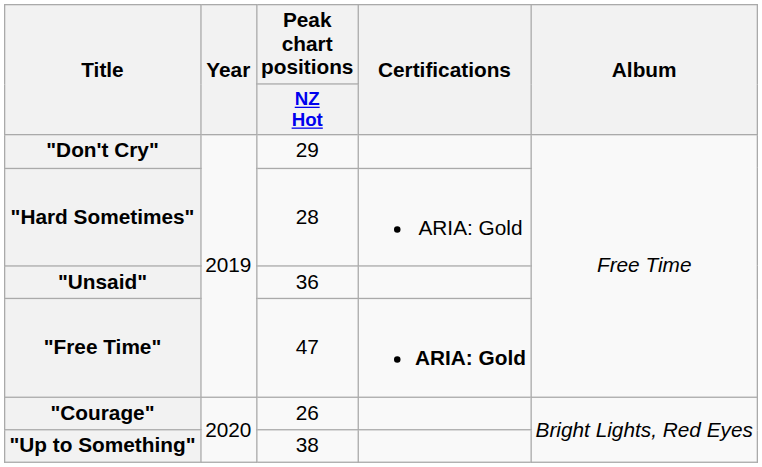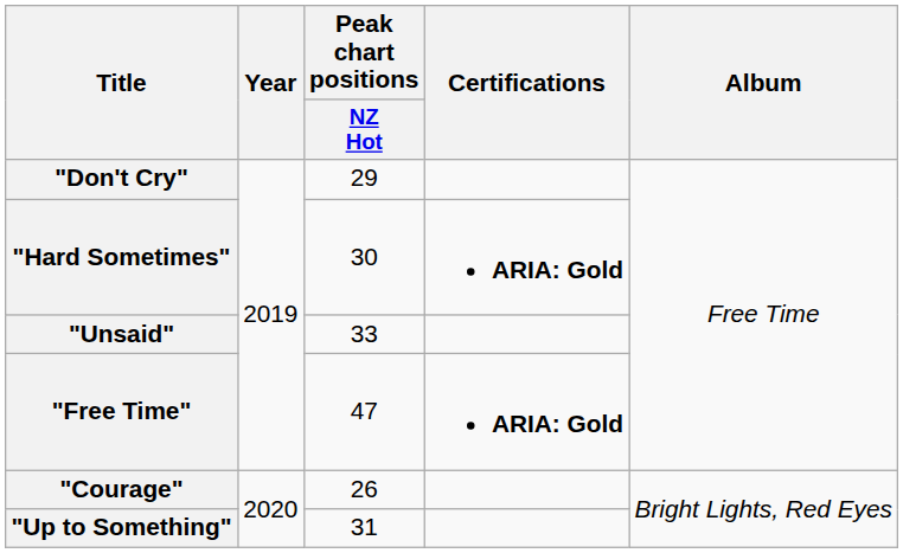 <table class="wikitable plainrowheaders" style=text-align:center;>
 <tr>
 <th scope="col" rowspan="2">Title</th>
 <th scope="col" rowspan="2">Year</th>
 <th scope="col" colspan="1">Peak chart positions</th>
 <th scope="col" rowspan="2">Certifications</th>
 <th scope="col" rowspan="2">Album</th>
 </tr>
 <tr>
 <th scope="col" style="width:3em;font-size:90%;"><a href='#'>NZ<br>Hot</a><br></th>
 </tr>
 <tr>
 <th scope="row">"Don't Cry"</th>
 <td rowspan="4">2019</td>
 <td>29</td>
 <td></td>
 <td rowspan="4"><em>Free Time</em></td>
 </tr>
 <tr>
 <th scope="row">"Hard Sometimes"</th>
-<td>28</td>
-<td><br><ul><li>ARIA: Gold</li></ul></td>
+<td>30</td>
+<td><strong><br><ul><li>ARIA: Gold</li></ul></strong></td>
 </tr>
 <tr>
 <th scope="row">"Unsaid"</th>
-<td>36</td>
+<td>33</td>
 <td></td>
 </tr>
 <tr>
 <th scope="row">"Free Time"</th>
 <td>47</td>
 <td><strong><br><ul><li>ARIA: Gold</li></ul></strong></td>
 </tr>
 <tr>
 <th scope="row">"Courage"</th>
 <td rowspan="2">2020</td>
 <td>26</td>
 <td></td>
 <td rowspan="2"><em>Bright Lights, Red Eyes</em></td>
 </tr>
 <tr>
 <th scope="row">"Up to Something"</th>
-<td>38</td>
+<td>31</td>
 <td></td>
 </tr>
 </table>
